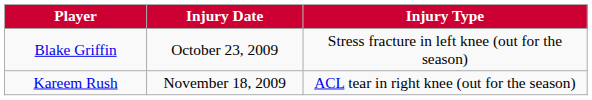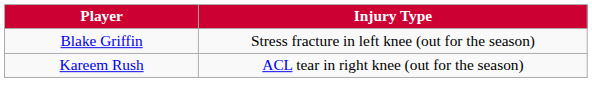 <table class="wikitable sortable sortable">
 <tr>
 <th style="background:#CC0033; color:white" width="10%">Player</th>
-<th style="background:#CC0033; color:white" width="10%">Injury Date</th>
 <th style="background:#CC0033; color:white" width="20%">Injury Type</th>
 </tr>
 <tr style="text-align: center">
 <td><a href='#'>Blake Griffin</a></td>
-<td>October 23, 2009</td>
 <td>Stress fracture in left knee (out for the season)</td>
 </tr>
 <tr style="text-align: center">
 <td><a href='#'>Kareem Rush</a></td>
-<td>November 18, 2009</td>
 <td><a href='#'>ACL</a> tear in right knee (out for the season)</td>
 </tr>
 </table>
